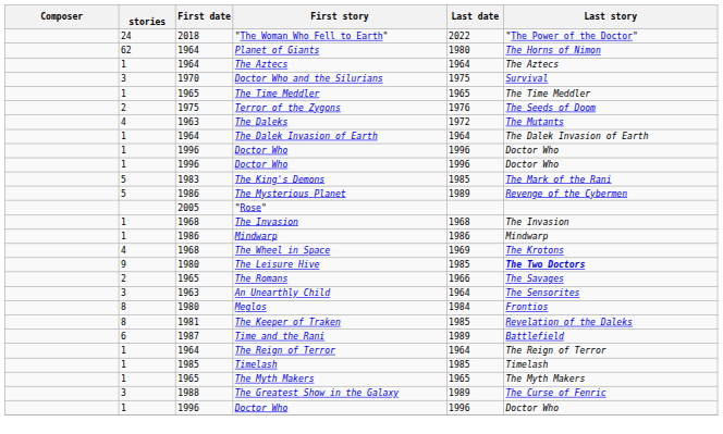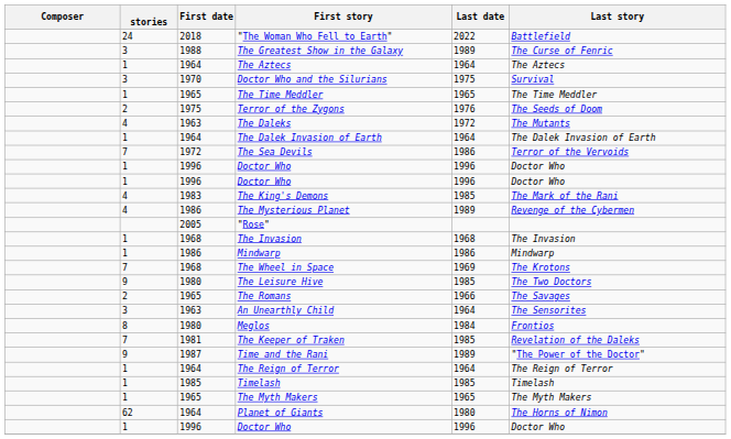 <table class="wikitable sortable">
 <tr>
 <th width="16%">Composer</th>
 <th width="8%"><br>stories</th>
 <th width="8%">First date</th>
 <th width="30%">First story</th>
 <th width="8%">Last date</th>
 <th width="30%">Last story</th>
 </tr>
 <tr>
 <td></td>
 <td>24</td>
 <td>2018</td>
 <td data-sort-value="Woman Who Fell to Earth">"<a href='#'>The Woman Who Fell to Earth</a>"</td>
 <td>2022</td>
-<td data-sort-value="Power of the Doctor">"<a href='#'>The Power of the Doctor</a>"</td>
+<td><em><a href='#'>Battlefield</a></em></td>
 </tr>
 <tr>
 <td></td>
-<td>62</td>
-<td>1964</td>
-<td><em><a href='#'>Planet of Giants</a></em></td>
-<td>1980</td>
-<td data-sort-value="Horns of Nimon"><em><a href='#'>The Horns of Nimon</a></em></td>
+<td>3</td>
+<td>1988</td>
+<td data-sort-value="Greatest Show in the Galaxy"><em><a href='#'>The Greatest Show in the Galaxy</a></em></td>
+<td>1989</td>
+<td data-sort-value="Curse of Fenric"><em><a href='#'>The Curse of Fenric</a></em></td>
 </tr>
 <tr>
 <td></td>
 <td>1</td>
 <td>1964</td>
 <td data-sort-value="Aztecs"><em><a href='#'>The Aztecs</a></em></td>
 <td>1964</td>
 <td data-sort-value="Aztecs"><em>The Aztecs</em></td>
 </tr>
 <tr>
 <td></td>
 <td>3</td>
 <td>1970</td>
 <td><em><a href='#'>Doctor Who and the Silurians</a></em></td>
 <td>1975</td>
 <td><em><a href='#'>Survival</a></em></td>
 </tr>
 <tr>
 <td></td>
 <td>1</td>
 <td>1965</td>
 <td data-sort-value="Time Meddler"><em><a href='#'>The Time Meddler</a></em></td>
 <td>1965</td>
 <td data-sort-value="Time Meddler"><em>The Time Meddler</em></td>
 </tr>
 <tr>
 <td></td>
 <td>2</td>
 <td>1975</td>
 <td><em><a href='#'>Terror of the Zygons</a></em></td>
 <td>1976</td>
 <td data-sort-value="Seeds of Doom"><em><a href='#'>The Seeds of Doom</a></em></td>
 </tr>
 <tr>
 <td></td>
 <td>4</td>
 <td>1963</td>
 <td data-sort-value="Daleks"><em><a href='#'>The Daleks</a></em></td>
 <td>1972</td>
 <td data-sort-value="Mutants"><em><a href='#'>The Mutants</a></em></td>
 </tr>
 <tr>
 <td></td>
 <td>1</td>
 <td>1964</td>
 <td data-sort-value="Dalek Invasion of Earth"><em><a href='#'>The Dalek Invasion of Earth</a></em></td>
 <td>1964</td>
 <td data-sort-value="Dalek Invasion of Earth"><em>The Dalek Invasion of Earth</em></td>
 </tr>
 <tr>
 <td></td>
+<td>7</td>
+<td>1972</td>
+<td data-sort-value="Sea Devils"><em><a href='#'>The Sea Devils</a></em></td>
+<td>1986</td>
+<td><em><a href='#'>Terror of the Vervoids</a></em></td>
+</tr>
+<tr>
+<td></td>
 <td>1</td>
 <td>1996</td>
 <td><em><a href='#'>Doctor Who</a></em></td>
 <td>1996</td>
 <td><em>Doctor Who</em></td>
 </tr>
 <tr>
 <td></td>
 <td>1</td>
 <td>1996</td>
 <td><em><a href='#'>Doctor Who</a></em></td>
 <td>1996</td>
 <td><em>Doctor Who</em></td>
 </tr>
 <tr>
 <td></td>
-<td>5</td>
+<td>4</td>
 <td>1983</td>
 <td data-sort-value="King's Demons"><em><a href='#'>The King's Demons</a></em></td>
 <td>1985</td>
 <td data-sort-value="Mark of the Rani"><em><a href='#'>The Mark of the Rani</a></em></td>
 </tr>
 <tr>
 <td></td>
-<td>5</td>
+<td>4</td>
 <td>1986</td>
 <td data-sort-value="Mysterious Planet"><em><a href='#'>The Mysterious Planet</a></em></td>
 <td>1989</td>
 <td><em><a href='#'>Revenge of the Cybermen</a></em></td>
 </tr>
 <tr>
 <td></td>
 <td></td>
 <td>2005</td>
 <td data-sort-value="Rose">"<a href='#'>Rose</a>"</td>
 <td></td>
 <td></td>
 </tr>
 <tr>
 <td></td>
 <td>1</td>
 <td>1968</td>
 <td data-sort-value="Invasion"><em><a href='#'>The Invasion</a></em></td>
 <td>1968</td>
 <td data-sort-value="Invasion"><em>The Invasion</em></td>
 </tr>
 <tr>
 <td></td>
 <td>1</td>
 <td>1986</td>
 <td><em><a href='#'>Mindwarp</a></em></td>
 <td>1986</td>
 <td><em>Mindwarp</em></td>
 </tr>
 <tr>
 <td></td>
-<td>4</td>
+<td>7</td>
 <td>1968</td>
 <td data-sort-value="Wheel in Space"><em><a href='#'>The Wheel in Space</a></em></td>
 <td>1969</td>
 <td data-sort-value="Krotons"><em><a href='#'>The Krotons</a></em></td>
 </tr>
 <tr>
 <td></td>
 <td>9</td>
 <td>1980</td>
 <td data-sort-value="Leisure Hive"><em><a href='#'>The Leisure Hive</a></em></td>
 <td>1985</td>
-<td data-sort-value="Two Doctors"><strong><em><a href='#'>The Two Doctors</a></em></strong></td>
+<td data-sort-value="Two Doctors"><em><a href='#'>The Two Doctors</a></em></td>
 </tr>
 <tr>
 <td></td>
 <td>2</td>
 <td>1965</td>
 <td data-sort-value="Romans"><em><a href='#'>The Romans</a></em></td>
 <td>1966</td>
 <td data-sort-value="Savages"><em><a href='#'>The Savages</a></em></td>
 </tr>
 <tr>
 <td></td>
 <td>3</td>
 <td>1963</td>
 <td data-sort-value="Unearthly Child"><em><a href='#'>An Unearthly Child</a></em></td>
 <td>1964</td>
 <td data-sort-value="Sensorites"><em><a href='#'>The Sensorites</a></em></td>
 </tr>
 <tr>
 <td></td>
 <td>8</td>
 <td>1980</td>
 <td><em><a href='#'>Meglos</a></em></td>
 <td>1984</td>
 <td><em><a href='#'>Frontios</a></em></td>
 </tr>
 <tr>
 <td></td>
-<td>8</td>
+<td>7</td>
 <td>1981</td>
 <td data-sort-value="Keeper of Traken"><em><a href='#'>The Keeper of Traken</a></em></td>
 <td>1985</td>
 <td><em><a href='#'>Revelation of the Daleks</a></em></td>
 </tr>
 <tr>
 <td></td>
-<td>6</td>
+<td>9</td>
 <td>1987</td>
 <td><em><a href='#'>Time and the Rani</a></em></td>
 <td>1989</td>
-<td><em><a href='#'>Battlefield</a></em></td>
+<td data-sort-value="Power of the Doctor">"<a href='#'>The Power of the Doctor</a>"</td>
 </tr>
 <tr>
 <td></td>
 <td>1</td>
 <td>1964</td>
 <td data-sort-value="Reign of Terror"><em><a href='#'>The Reign of Terror</a></em></td>
 <td>1964</td>
 <td data-sort-value="Reign of Terror"><em>The Reign of Terror</em></td>
 </tr>
 <tr>
 <td></td>
 <td>1</td>
 <td>1985</td>
 <td><em><a href='#'>Timelash</a></em></td>
 <td>1985</td>
 <td><em>Timelash</em></td>
 </tr>
 <tr>
 <td></td>
 <td>1</td>
 <td>1965</td>
 <td data-sort-value="Myth Makers"><em><a href='#'>The Myth Makers</a></em></td>
 <td>1965</td>
 <td data-sort-value="Myth Makers"><em>The Myth Makers</em></td>
 </tr>
 <tr>
 <td></td>
-<td>3</td>
-<td>1988</td>
-<td data-sort-value="Greatest Show in the Galaxy"><em><a href='#'>The Greatest Show in the Galaxy</a></em></td>
-<td>1989</td>
-<td data-sort-value="Curse of Fenric"><em><a href='#'>The Curse of Fenric</a></em></td>
+<td>62</td>
+<td>1964</td>
+<td><em><a href='#'>Planet of Giants</a></em></td>
+<td>1980</td>
+<td data-sort-value="Horns of Nimon"><em><a href='#'>The Horns of Nimon</a></em></td>
 </tr>
 <tr>
 <td></td>
 <td>1</td>
 <td>1996</td>
 <td><em><a href='#'>Doctor Who</a></em></td>
 <td>1996</td>
 <td><em>Doctor Who</em></td>
 </tr>
 <tr>
 </tr>
 </table>
